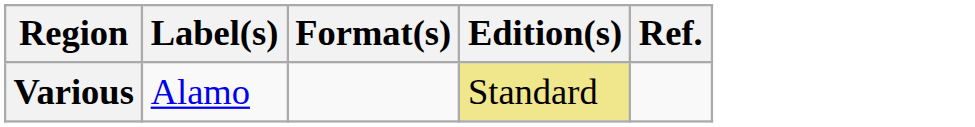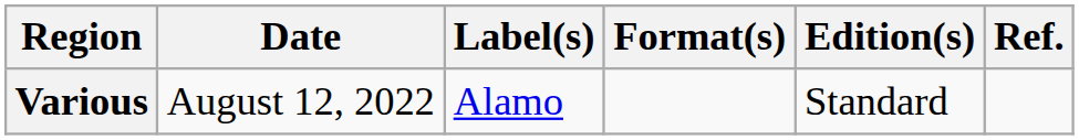 <table class="wikitable plainrowheaders">
 <tr>
 <th scope="col">Region</th>
+<th scope="col">Date</th>
 <th scope="col">Label(s)</th>
 <th scope="col">Format(s)</th>
 <th scope="col">Edition(s)</th>
 <th scope="col">Ref.</th>
 </tr>
 <tr>
 <th scope="row">Various</th>
+<td>August 12, 2022</td>
 <td><a href='#'>Alamo</a></td>
 <td></td>
-<td style="background: khaki;">Standard</td>
+<td>Standard</td>
 <td style="text-align: center"></td>
 </tr>
 </table>
